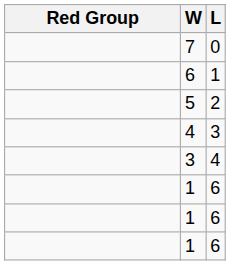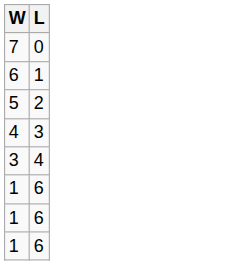 <table class="wikitable">
 <tr>
-<th width=150>Red Group</th>
 <th>W</th>
 <th>L</th>
 </tr>
 <tr>
-<td></td>
 <td>7</td>
 <td>0</td>
 </tr>
 <tr>
-<td></td>
 <td>6</td>
 <td>1</td>
 </tr>
 <tr>
-<td></td>
 <td>5</td>
 <td>2</td>
 </tr>
 <tr>
-<td></td>
 <td>4</td>
 <td>3</td>
 </tr>
 <tr>
-<td></td>
 <td>3</td>
 <td>4</td>
 </tr>
 <tr>
-<td></td>
 <td>1</td>
 <td>6</td>
 </tr>
 <tr>
-<td></td>
 <td>1</td>
 <td>6</td>
 </tr>
 <tr>
-<td></td>
 <td>1</td>
 <td>6</td>
 </tr>
 </table>
